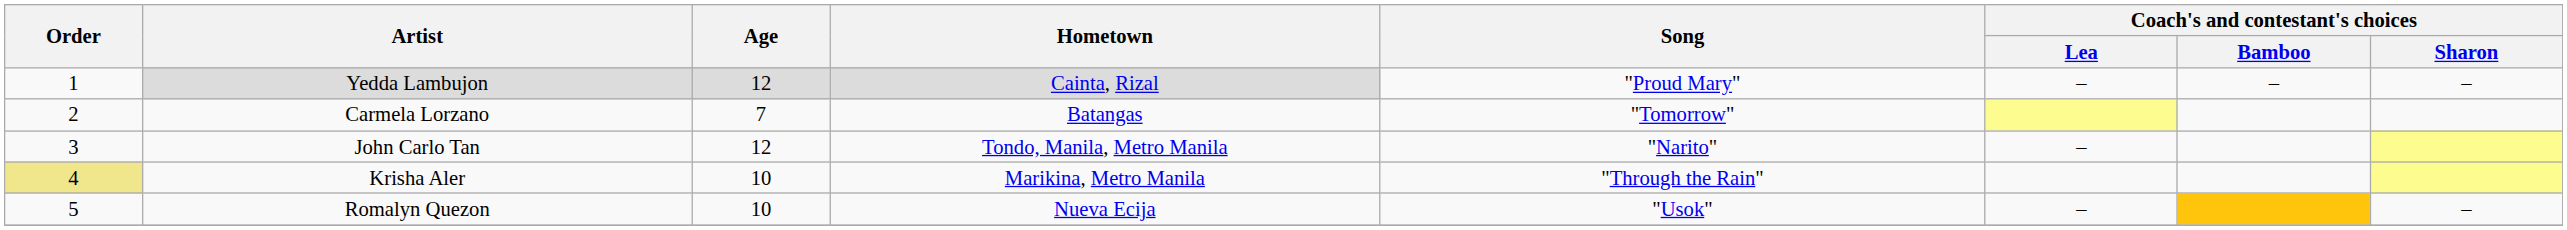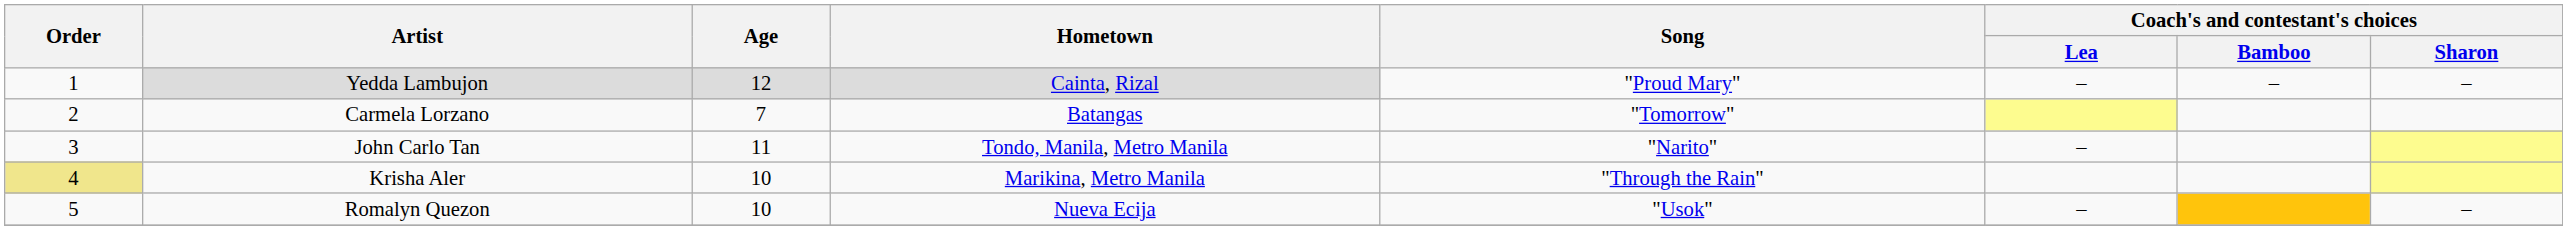 <table class="wikitable" style="text-align:center; line-height:17px; width:100%;">
 <tr>
 <th scope="col" rowspan="2" width="05%">Order</th>
 <th scope="col" rowspan="2" width="20%">Artist</th>
 <th scope="col" rowspan="2" width="05%">Age</th>
 <th scope="col" rowspan="2" width="20%">Hometown</th>
 <th scope="col" rowspan="2" width="22%">Song</th>
 <th scope="col" colspan="4" width="28%">Coach's and contestant's choices</th>
 </tr>
 <tr>
 <th width="07%"><a href='#'>Lea</a></th>
 <th width="07%"><a href='#'>Bamboo</a></th>
 <th width="07%"><a href='#'>Sharon</a></th>
 </tr>
 <tr>
 <td scope="row">1</td>
 <td style="background:#DCDCDC;">Yedda Lambujon</td>
 <td style="background:#DCDCDC;">12</td>
 <td style="background:#DCDCDC;"><a href='#'>Cainta</a>, <a href='#'>Rizal</a></td>
 <td>"<a href='#'>Proud Mary</a>"</td>
 <td>–</td>
 <td>–</td>
 <td>–</td>
 </tr>
 <tr>
 <td scope="row">2</td>
 <td>Carmela Lorzano</td>
 <td>7</td>
 <td><a href='#'>Batangas</a></td>
 <td>"<a href='#'>Tomorrow</a>"</td>
 <td style="background:#fdfc8f;"><strong></strong></td>
 <td><strong></strong></td>
 <td><strong></strong></td>
 </tr>
 <tr>
 <td scope="row">3</td>
 <td>John Carlo Tan</td>
-<td>12</td>
+<td>11</td>
 <td><a href='#'>Tondo, Manila</a>, <a href='#'>Metro Manila</a></td>
 <td>"<a href='#'>Narito</a>"</td>
 <td>–</td>
 <td><strong></strong></td>
 <td style="background:#fdfc8f;"><strong></strong></td>
 </tr>
 <tr>
 <td scope="row" style="background: khaki;">4</td>
 <td>Krisha Aler</td>
 <td>10</td>
 <td><a href='#'>Marikina</a>, <a href='#'>Metro Manila</a></td>
 <td>"<a href='#'>Through the Rain</a>"</td>
 <td><strong></strong></td>
 <td><strong></strong></td>
 <td style="background:#fdfc8f;"><strong></strong></td>
 </tr>
 <tr>
 <td scope="row">5</td>
 <td>Romalyn Quezon</td>
 <td>10</td>
 <td><a href='#'>Nueva Ecija</a></td>
 <td>"<a href='#'>Usok</a>"</td>
 <td>–</td>
 <td style="background:#ffc40c;"><strong></strong></td>
 <td>–</td>
 </tr>
 <tr>
 </tr>
 </table>
